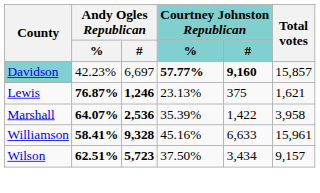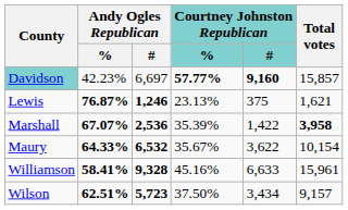 <table class="wikitable sortable">
 <tr>
 <th colspan="1" rowspan="2" style="text-align:center">County</th>
 <th colspan="2" >Andy Ogles<br><em>Republican</em></th>
 <th colspan="2" style="background:#81d0d0;">Courtney Johnston<br><em>Republican</em></th>
 <th colspan="1" rowspan="2" style="text-align: center;">Total<br>votes</th>
 </tr>
 <tr>
 <th colspan="1" >%</th>
 <th colspan="1" >#</th>
 <th style="background:#81d0d0;">%</th>
 <th style="background:#81d0d0;">#</th>
 </tr>
 <tr>
 <td style="background:#81d0d0;"><a href='#'>Davidson</a></td>
 <td>42.23%</td>
 <td>6,697</td>
 <td><strong>57.77%</strong></td>
 <td><strong>9,160</strong></td>
 <td>15,857</td>
 </tr>
 <tr>
 <td><a href='#'>Lewis</a></td>
 <td><strong>76.87%</strong></td>
 <td><strong>1,246</strong></td>
 <td>23.13%</td>
 <td>375</td>
 <td>1,621</td>
 </tr>
 <tr>
 <td><a href='#'>Marshall</a></td>
-<td><strong>64.07%</strong></td>
+<td><strong>67.07%</strong></td>
 <td><strong>2,536</strong></td>
 <td>35.39%</td>
 <td>1,422</td>
-<td>3,958</td>
+<td><strong>3,958</strong></td>
+</tr>
+<tr>
+<td><a href='#'>Maury</a></td>
+<td><strong>64.33%</strong></td>
+<td><strong>6,532</strong></td>
+<td>35.67%</td>
+<td>3,622</td>
+<td>10,154</td>
 </tr>
 <tr>
 <td><a href='#'>Williamson</a></td>
 <td><strong>58.41%</strong></td>
 <td><strong>9,328</strong></td>
 <td>45.16%</td>
 <td>6,633</td>
 <td>15,961</td>
 </tr>
 <tr>
 <td><a href='#'>Wilson</a></td>
 <td><strong>62.51%</strong></td>
 <td><strong>5,723</strong></td>
 <td>37.50%</td>
 <td>3,434</td>
 <td>9,157</td>
 </tr>
 </table>
